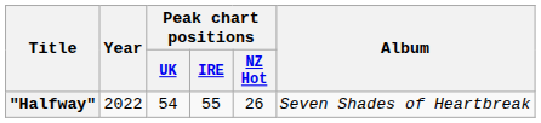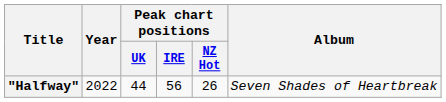 <table class="wikitable plainrowheaders" style="text-align:center">
 <tr>
 <th rowspan="2">Title</th>
 <th rowspan="2">Year</th>
 <th colspan="3">Peak chart positions</th>
 <th rowspan="2">Album</th>
 </tr>
 <tr>
 <th scope="col" style="width:2.5em;font-size:90%;"><a href='#'>UK</a><br></th>
 <th scope="col" style="width:2.5em;font-size:90%;"><a href='#'>IRE</a><br></th>
 <th scope="col" style="width:2.5em;font-size:90%;"><a href='#'>NZ<br>Hot</a><br></th>
 </tr>
 <tr>
 <th scope="row">"Halfway"</th>
 <td>2022</td>
-<td>54</td>
-<td>55</td>
+<td>44</td>
+<td>56</td>
 <td>26</td>
 <td><em>Seven Shades of Heartbreak</em></td>
 </tr>
 </table>
